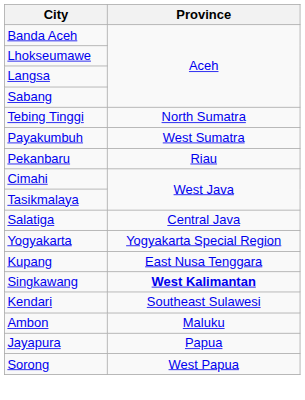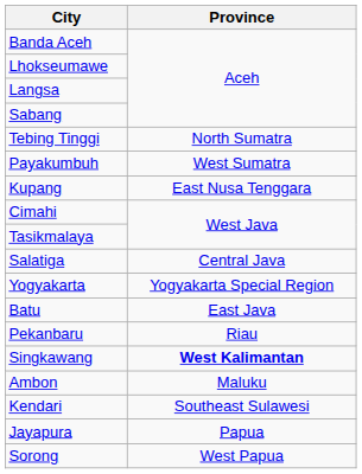 <table class="wikitable sortable" style="text-align:center">
 <tr style="text-align:center">
 <th style="width:120px;">City</th>
 <th style="width:230px;">Province</th>
 </tr>
 <tr>
 <td style="text-align:left"><a href='#'>Banda Aceh</a></td>
 <td rowspan=4><a href='#'>Aceh</a></td>
 </tr>
 <tr>
 <td style="text-align:left"><a href='#'>Lhokseumawe</a></td>
 </tr>
 <tr>
 <td style="text-align:left"><a href='#'>Langsa</a></td>
 </tr>
 <tr>
 <td style="text-align:left"><a href='#'>Sabang</a></td>
 </tr>
 <tr>
 <td style="text-align:left"><a href='#'>Tebing Tinggi</a></td>
 <td><a href='#'>North Sumatra</a></td>
 </tr>
 <tr>
 <td style="text-align:left"><a href='#'>Payakumbuh</a></td>
 <td><a href='#'>West Sumatra</a></td>
 </tr>
 <tr>
-<td style="text-align:left"><a href='#'>Pekanbaru</a></td>
-<td><a href='#'>Riau</a></td>
+<td style="text-align:left"><a href='#'>Kupang</a></td>
+<td><a href='#'>East Nusa Tenggara</a></td>
 </tr>
 <tr>
 <td style="text-align:left"><a href='#'>Cimahi</a></td>
 <td rowspan=2><a href='#'>West Java</a></td>
 </tr>
 <tr>
 <td style="text-align:left"><a href='#'>Tasikmalaya</a></td>
 </tr>
 <tr>
 <td style="text-align:left"><a href='#'>Salatiga</a></td>
 <td><a href='#'>Central Java</a></td>
 </tr>
 <tr>
 <td style="text-align:left"><a href='#'>Yogyakarta</a></td>
 <td><a href='#'>Yogyakarta Special Region</a></td>
 </tr>
 <tr>
-<td style="text-align:left"><a href='#'>Kupang</a></td>
-<td><a href='#'>East Nusa Tenggara</a></td>
+<td style="text-align:left"><a href='#'>Batu</a></td>
+<td><a href='#'>East Java</a></td>
+</tr>
+<tr>
+<td style="text-align:left"><a href='#'>Pekanbaru</a></td>
+<td><a href='#'>Riau</a></td>
 </tr>
 <tr>
 <td style="text-align:left"><a href='#'>Singkawang</a></td>
 <td><strong><a href='#'>West Kalimantan</a></strong></td>
 </tr>
 <tr>
+<td style="text-align:left"><a href='#'>Ambon</a></td>
+<td><a href='#'>Maluku</a></td>
+</tr>
+<tr>
 <td style="text-align:left"><a href='#'>Kendari</a></td>
 <td><a href='#'>Southeast Sulawesi</a></td>
-</tr>
-<tr>
-<td style="text-align:left"><a href='#'>Ambon</a></td>
-<td><a href='#'>Maluku</a></td>
 </tr>
 <tr>
 <td style="text-align:left"><a href='#'>Jayapura</a></td>
 <td><a href='#'>Papua</a></td>
 </tr>
 <tr>
 <td style="text-align:left"><a href='#'>Sorong</a></td>
 <td><a href='#'>West Papua</a></td>
 </tr>
 </table>
